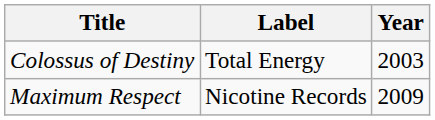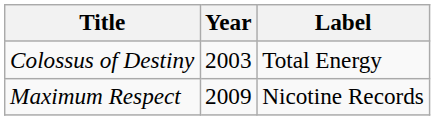 <table class="wikitable">
 <tr>
 <th>Title</th>
+<th>Year</th>
 <th>Label</th>
-<th>Year</th>
 </tr>
 <tr>
 <td><em>Colossus of Destiny</em></td>
+<td>2003</td>
 <td>Total Energy</td>
-<td>2003</td>
 </tr>
 <tr>
 <td><em>Maximum Respect</em></td>
+<td>2009</td>
 <td>Nicotine Records</td>
-<td>2009</td>
 </tr>
 </table>
